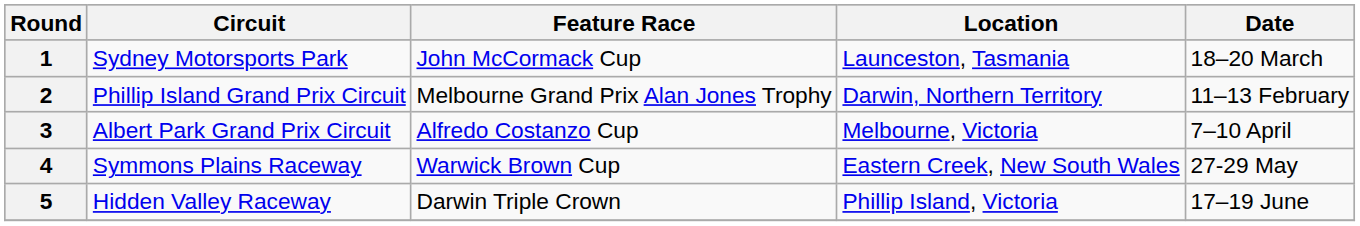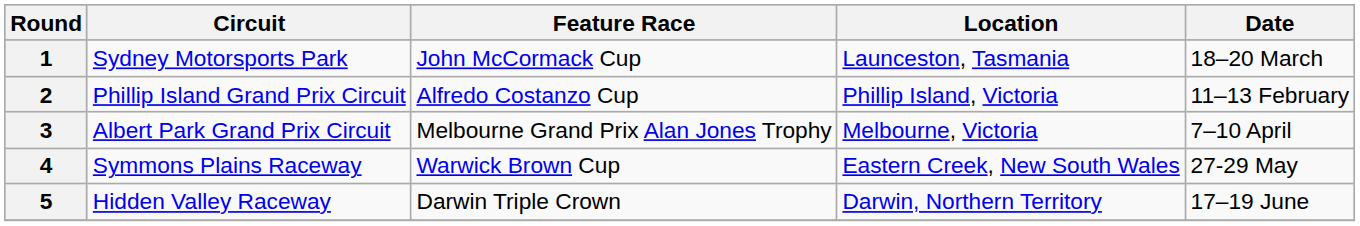 <table class="wikitable" style="font-size: 85%;">
 <tr>
 <th>Round</th>
 <th>Circuit</th>
 <th>Feature Race</th>
 <th>Location</th>
 <th>Date</th>
 </tr>
 <tr>
 <th>1</th>
 <td> <a href='#'>Sydney Motorsports Park</a></td>
 <td><a href='#'>John McCormack</a> Cup</td>
 <td><a href='#'>Launceston</a>, <a href='#'>Tasmania</a></td>
 <td>18–20 March</td>
 </tr>
 <tr>
 <th>2</th>
 <td> <a href='#'>Phillip Island Grand Prix Circuit</a></td>
-<td>Melbourne Grand Prix <a href='#'>Alan Jones</a> Trophy</td>
-<td><a href='#'>Darwin, Northern Territory</a></td>
+<td><a href='#'>Alfredo Costanzo</a> Cup</td>
+<td><a href='#'>Phillip Island</a>, <a href='#'>Victoria</a></td>
 <td>11–13 February</td>
 </tr>
 <tr>
 <th>3</th>
 <td> <a href='#'>Albert Park Grand Prix Circuit</a></td>
-<td><a href='#'>Alfredo Costanzo</a> Cup</td>
+<td>Melbourne Grand Prix <a href='#'>Alan Jones</a> Trophy</td>
 <td><a href='#'>Melbourne</a>, <a href='#'>Victoria</a></td>
 <td>7–10 April</td>
 </tr>
 <tr>
 <th>4</th>
 <td> <a href='#'>Symmons Plains Raceway</a></td>
 <td><a href='#'>Warwick Brown</a> Cup</td>
 <td><a href='#'>Eastern Creek</a>, <a href='#'>New South Wales</a></td>
 <td>27-29 May</td>
 </tr>
 <tr>
 <th>5</th>
 <td> <a href='#'>Hidden Valley Raceway</a></td>
 <td>Darwin Triple Crown</td>
-<td><a href='#'>Phillip Island</a>, <a href='#'>Victoria</a></td>
+<td><a href='#'>Darwin, Northern Territory</a></td>
 <td>17–19 June</td>
 </tr>
 <tr>
 </tr>
 </table>
